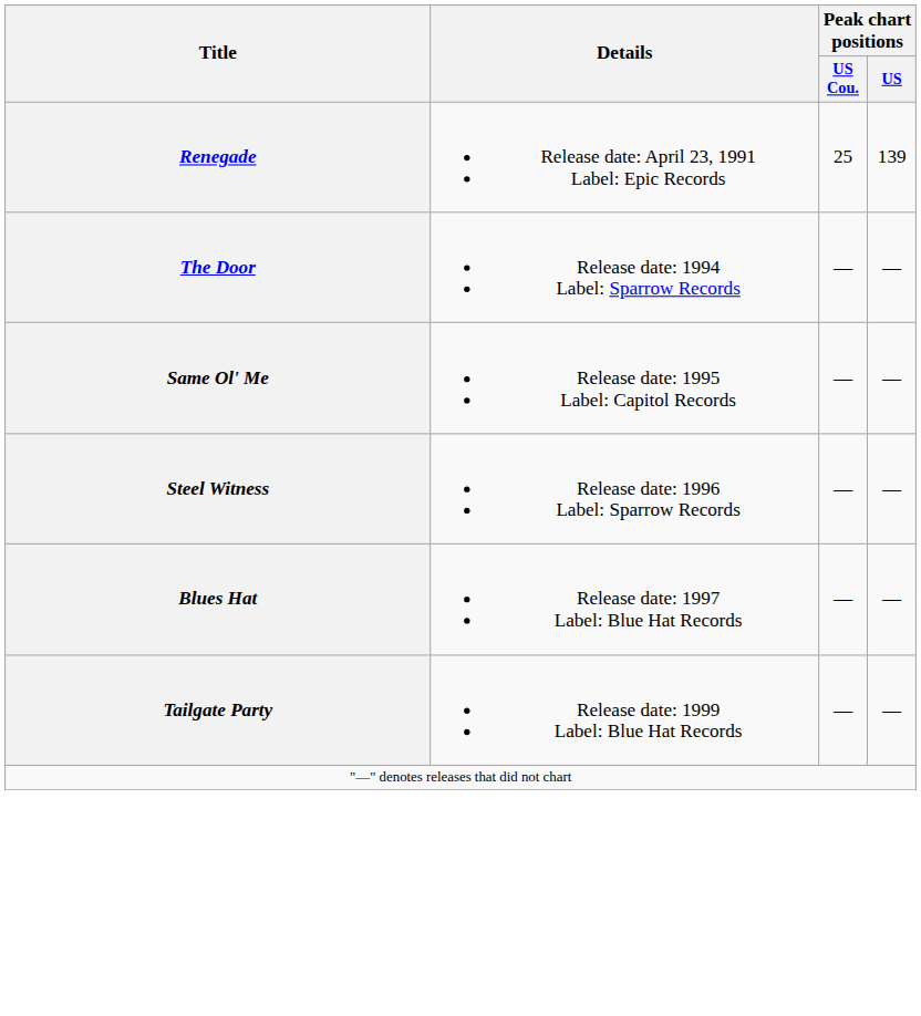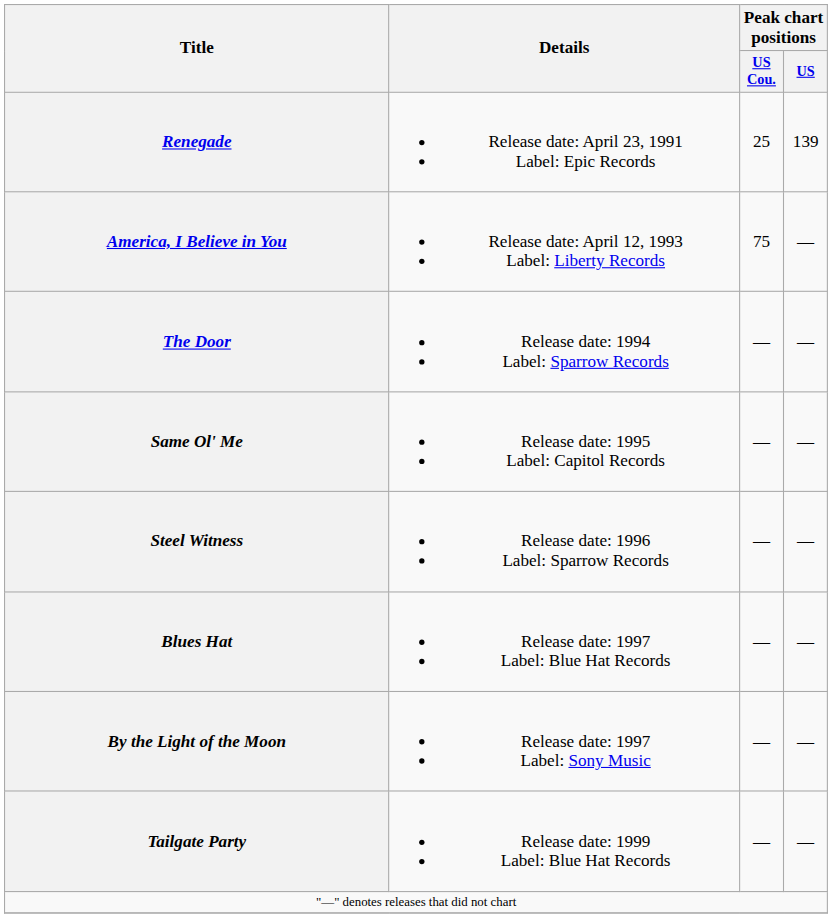 <table class="wikitable plainrowheaders" style="text-align:center;">
 <tr>
 <th rowspan="2" style="width:22em;">Title</th>
 <th rowspan="2" style="width:20em;">Details</th>
 <th colspan="2">Peak chart<br>positions</th>
 </tr>
 <tr style="font-size:smaller;">
 <th width="35"><a href='#'>US Cou.</a><br></th>
 <th width="35"><a href='#'>US</a><br></th>
 </tr>
 <tr>
 <th scope="row"><em><a href='#'>Renegade</a></em></th>
 <td><br><ul><li>Release date: April 23, 1991</li><li>Label: Epic Records</li></ul></td>
 <td>25</td>
 <td>139</td>
+</tr>
+<tr>
+<th scope="row"><em><a href='#'>America, I Believe in You</a></em></th>
+<td><br><ul><li>Release date: April 12, 1993</li><li>Label: <a href='#'>Liberty Records</a></li></ul></td>
+<td>75</td>
+<td>—</td>
 </tr>
 <tr>
 <th scope="row"><em><a href='#'>The Door</a></em></th>
 <td><br><ul><li>Release date: 1994</li><li>Label: <a href='#'>Sparrow Records</a></li></ul></td>
 <td>—</td>
 <td>—</td>
 </tr>
 <tr>
 <th scope="row"><em>Same Ol' Me</em></th>
 <td><br><ul><li>Release date: 1995</li><li>Label: Capitol Records</li></ul></td>
 <td>—</td>
 <td>—</td>
 </tr>
 <tr>
 <th scope="row"><em>Steel Witness</em></th>
 <td><br><ul><li>Release date: 1996</li><li>Label: Sparrow Records</li></ul></td>
 <td>—</td>
 <td>—</td>
 </tr>
 <tr>
 <th scope="row"><em>Blues Hat</em></th>
 <td><br><ul><li>Release date: 1997</li><li>Label: Blue Hat Records</li></ul></td>
 <td>—</td>
 <td>—</td>
 </tr>
 <tr>
+<th scope="row"><em>By the Light of the Moon</em></th>
+<td><br><ul><li>Release date: 1997</li><li>Label: <a href='#'>Sony Music</a></li></ul></td>
+<td>—</td>
+<td>—</td>
+</tr>
+<tr>
 <th scope="row"><em>Tailgate Party</em></th>
 <td><br><ul><li>Release date: 1999</li><li>Label: Blue Hat Records</li></ul></td>
 <td>—</td>
 <td>—</td>
 </tr>
 <tr>
 <td colspan="4" style="font-size:9pt">"—" denotes releases that did not chart</td>
 </tr>
 <tr>
 </tr>
 </table>
